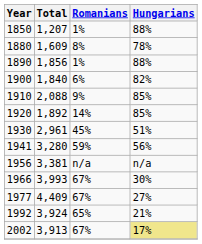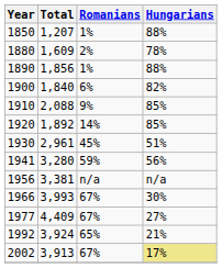 <table class="wikitable" style="border-collapse:collapse;">
 <tr>
 <th>Year</th>
 <th>Total</th>
 <th><a href='#'>Romanians</a></th>
 <th><a href='#'>Hungarians</a></th>
 </tr>
 <tr>
 <td>1850</td>
 <td>1,207</td>
 <td>1%</td>
 <td>88%</td>
 </tr>
 <tr>
 <td>1880</td>
 <td>1,609</td>
-<td>8%</td>
+<td>2%</td>
 <td>78%</td>
 </tr>
 <tr>
 <td>1890</td>
 <td>1,856</td>
 <td>1%</td>
 <td>88%</td>
 </tr>
 <tr>
 <td>1900</td>
 <td>1,840</td>
 <td>6%</td>
 <td>82%</td>
 </tr>
 <tr>
 <td>1910</td>
 <td>2,088</td>
 <td>9%</td>
 <td>85%</td>
 </tr>
 <tr>
 <td>1920</td>
 <td>1,892</td>
 <td>14%</td>
 <td>85%</td>
 </tr>
 <tr>
 <td>1930</td>
 <td>2,961</td>
 <td>45%</td>
 <td>51%</td>
 </tr>
 <tr>
 <td>1941</td>
 <td>3,280</td>
 <td>59%</td>
 <td>56%</td>
 </tr>
 <tr>
 <td>1956</td>
 <td>3,381</td>
 <td>n/a</td>
 <td>n/a</td>
 </tr>
 <tr>
 <td>1966</td>
 <td>3,993</td>
 <td>67%</td>
 <td>30%</td>
 </tr>
 <tr>
 <td>1977</td>
 <td>4,409</td>
 <td>67%</td>
 <td>27%</td>
 </tr>
 <tr>
 <td>1992</td>
 <td>3,924</td>
 <td>65%</td>
 <td>21%</td>
 </tr>
 <tr>
 <td>2002</td>
 <td>3,913</td>
 <td>67%</td>
 <td style="background: khaki;">17%</td>
 </tr>
 <tr>
 </tr>
 </table>
